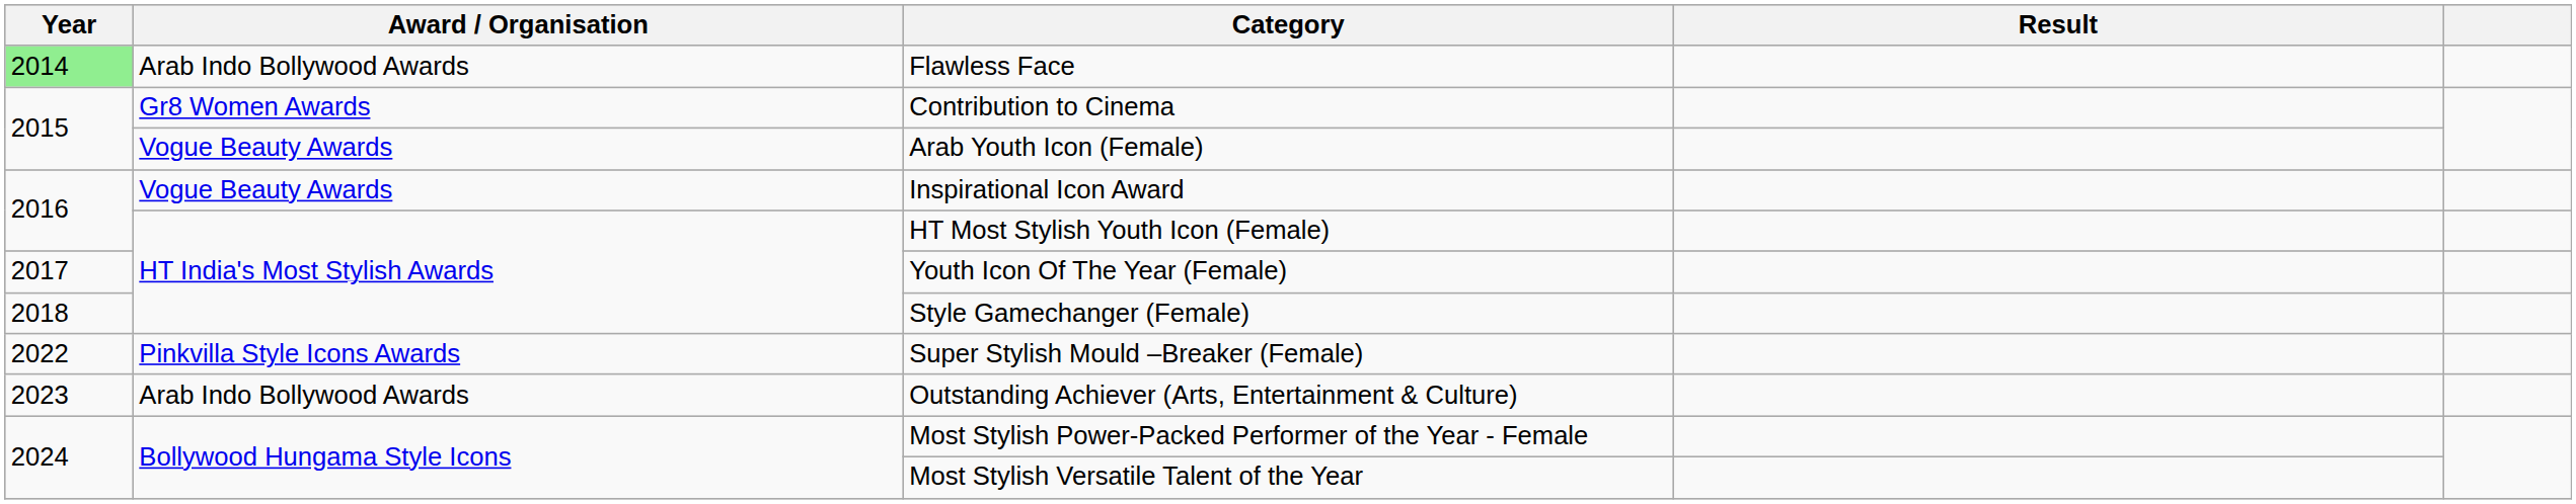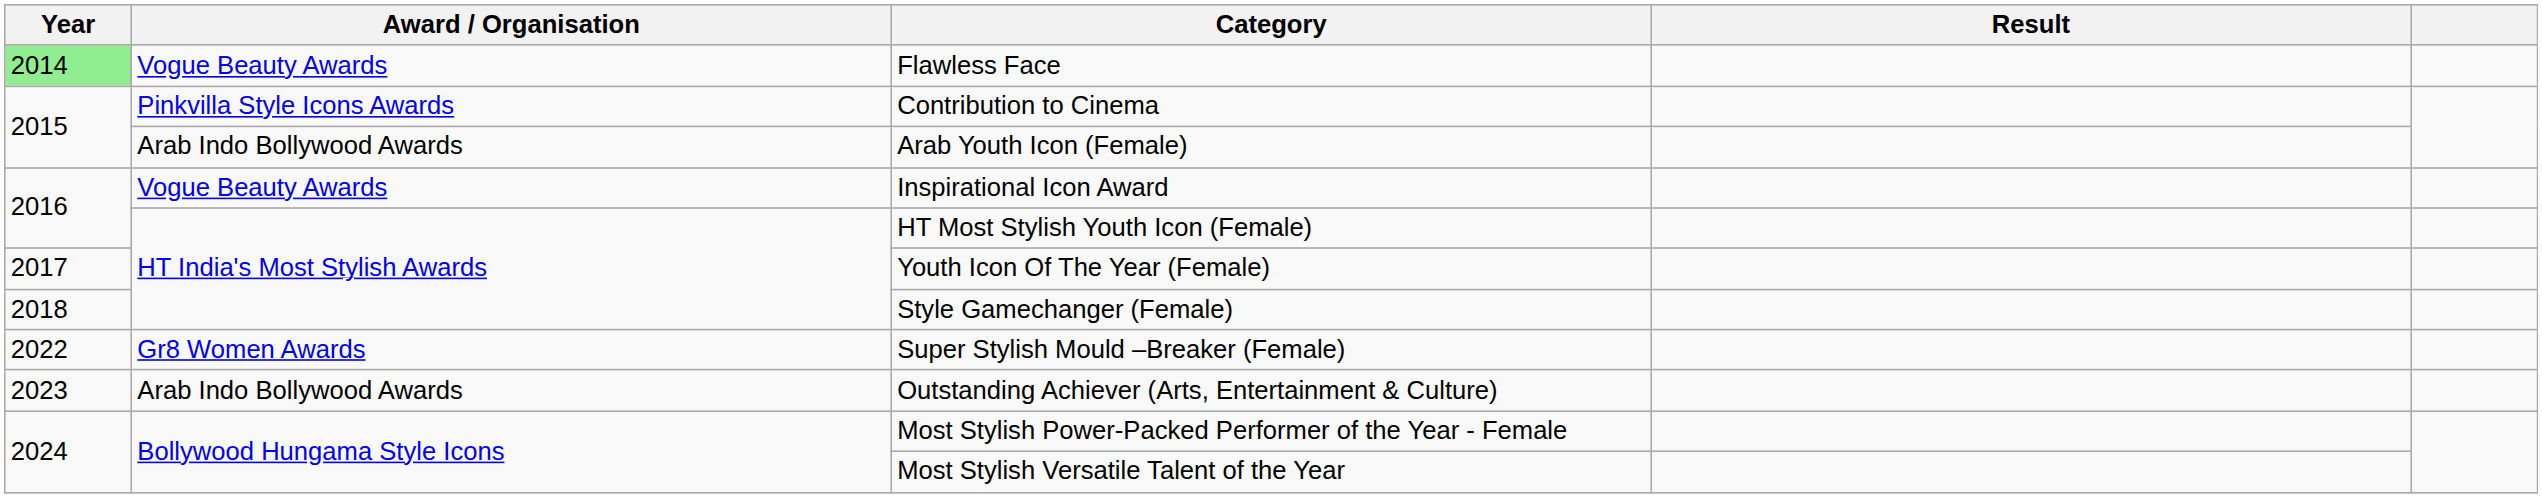 <table class="wikitable" style="width:100%;">
 <tr>
 <th width=5%>Year</th>
 <th style="width:30%;">Award / Organisation</th>
 <th style="width:30%;">Category</th>
 <th style="width:30%;">Result</th>
 <th width=5%></th>
 </tr>
 <tr>
 <td style="background: lightgreen;">2014</td>
-<td>Arab Indo Bollywood Awards</td>
+<td><a href='#'>Vogue Beauty Awards</a></td>
 <td>Flawless Face</td>
 <td></td>
 <td align="center"></td>
 </tr>
 <tr>
 <td rowspan="2">2015</td>
-<td><a href='#'>Gr8 Women Awards</a></td>
+<td><a href='#'>Pinkvilla Style Icons Awards</a></td>
 <td>Contribution to Cinema</td>
 <td></td>
 <td align="center" rowspan="2"></td>
 </tr>
 <tr>
-<td><a href='#'>Vogue Beauty Awards</a></td>
+<td>Arab Indo Bollywood Awards</td>
 <td>Arab Youth Icon (Female)</td>
 <td></td>
 </tr>
 <tr>
 <td rowspan="2">2016</td>
 <td><a href='#'>Vogue Beauty Awards</a></td>
 <td>Inspirational Icon Award</td>
 <td></td>
 <td align="center"></td>
 </tr>
 <tr>
 <td rowspan="3"><a href='#'>HT India's Most Stylish Awards</a></td>
 <td>HT Most Stylish Youth Icon (Female)</td>
 <td></td>
 <td align="center"></td>
 </tr>
 <tr>
 <td>2017</td>
 <td>Youth Icon Of The Year (Female)</td>
 <td></td>
 <td align="center"></td>
 </tr>
 <tr>
 <td>2018</td>
 <td>Style Gamechanger (Female)</td>
 <td></td>
 <td align="center"></td>
 </tr>
 <tr>
 <td>2022</td>
-<td><a href='#'>Pinkvilla Style Icons Awards</a></td>
+<td><a href='#'>Gr8 Women Awards</a></td>
 <td>Super Stylish Mould –Breaker (Female)</td>
 <td></td>
 <td align="center"></td>
 </tr>
 <tr>
 <td>2023</td>
 <td>Arab Indo Bollywood Awards</td>
 <td>Outstanding Achiever (Arts, Entertainment & Culture)</td>
 <td></td>
 <td align="center"></td>
 </tr>
 <tr>
 <td rowspan="2">2024</td>
 <td rowspan="2"><a href='#'>Bollywood Hungama Style Icons</a></td>
 <td>Most Stylish Power-Packed Performer of the Year - Female</td>
 <td></td>
 <td align="center" rowspan="2"></td>
 </tr>
 <tr>
 <td>Most Stylish Versatile Talent of the Year</td>
 <td></td>
 </tr>
 </table>
